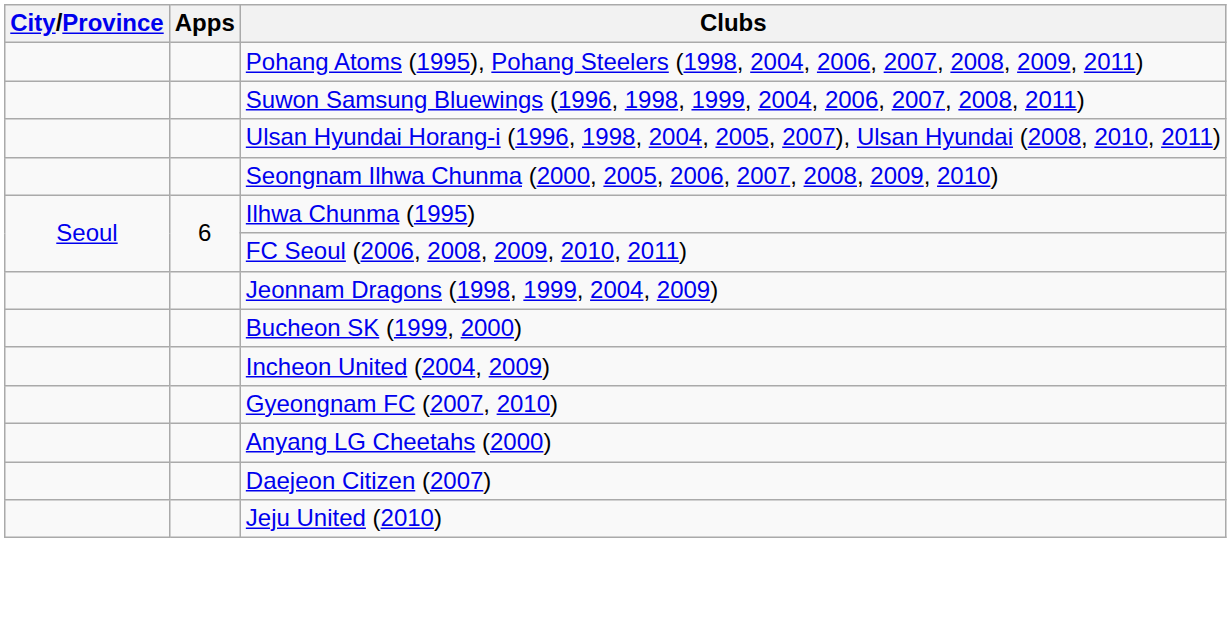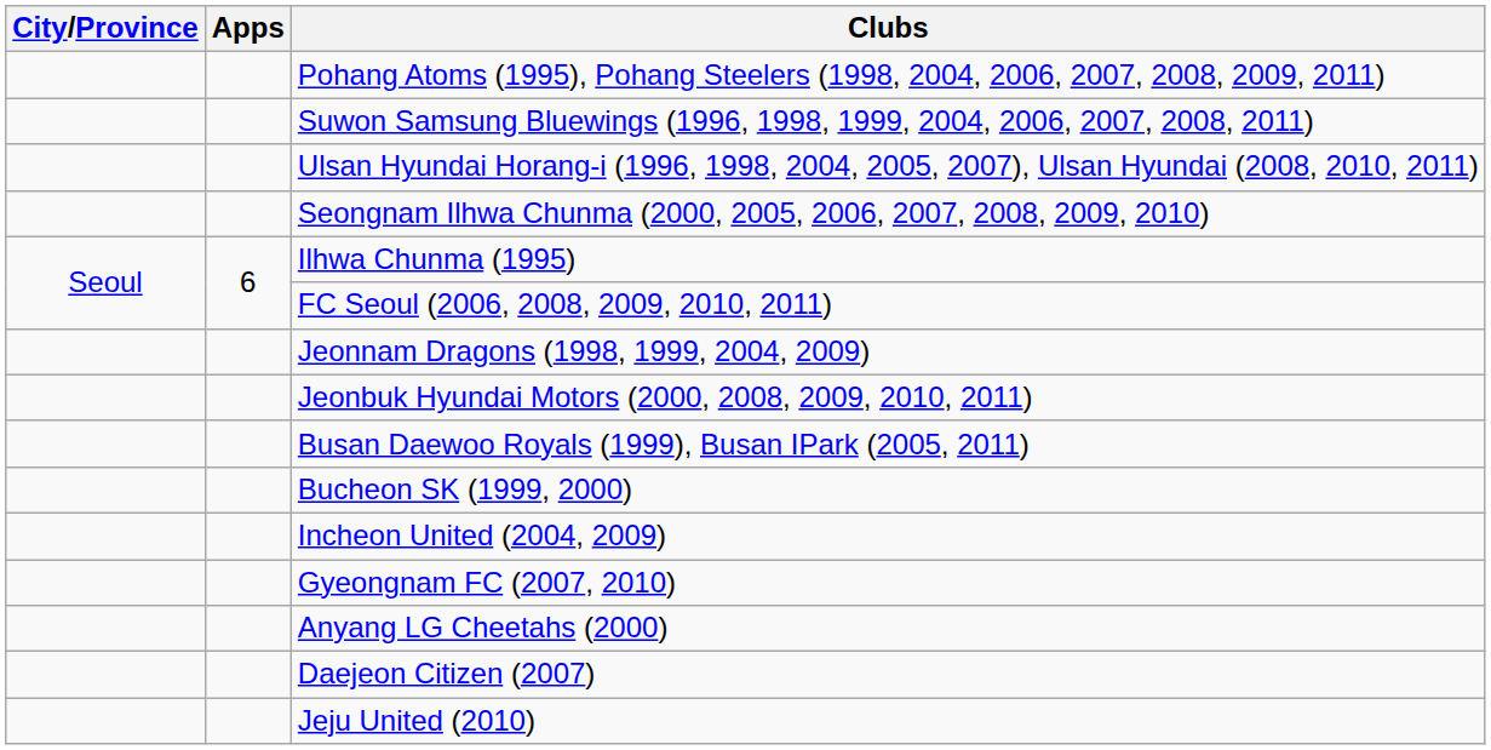 <table class="wikitable">
 <tr>
 <th><a href='#'>City</a>/<a href='#'>Province</a></th>
 <th>Apps</th>
 <th>Clubs</th>
 </tr>
 <tr>
 <td></td>
 <td></td>
 <td><a href='#'>Pohang Atoms</a> (<a href='#'>1995</a>), <a href='#'>Pohang Steelers</a> (<a href='#'>1998</a>, <a href='#'>2004</a>, <a href='#'>2006</a>, <a href='#'>2007</a>, <a href='#'>2008</a>, <a href='#'>2009</a>, <a href='#'>2011</a>)</td>
 </tr>
 <tr>
 <td></td>
 <td></td>
 <td><a href='#'>Suwon Samsung Bluewings</a> (<a href='#'>1996</a>, <a href='#'>1998</a>, <a href='#'>1999</a>, <a href='#'>2004</a>, <a href='#'>2006</a>, <a href='#'>2007</a>, <a href='#'>2008</a>, <a href='#'>2011</a>)</td>
 </tr>
 <tr>
 <td></td>
 <td></td>
 <td><a href='#'>Ulsan Hyundai Horang-i</a> (<a href='#'>1996</a>, <a href='#'>1998</a>, <a href='#'>2004</a>, <a href='#'>2005</a>, <a href='#'>2007</a>), <a href='#'>Ulsan Hyundai</a> (<a href='#'>2008</a>, <a href='#'>2010</a>, <a href='#'>2011</a>)</td>
 </tr>
 <tr>
 <td></td>
 <td></td>
 <td><a href='#'>Seongnam Ilhwa Chunma</a> (<a href='#'>2000</a>, <a href='#'>2005</a>, <a href='#'>2006</a>, <a href='#'>2007</a>, <a href='#'>2008</a>, <a href='#'>2009</a>, <a href='#'>2010</a>)</td>
 </tr>
 <tr>
 <td rowspan="2" style="text-align:center;"><a href='#'>Seoul</a></td>
 <td rowspan="2" style="text-align:center;">6</td>
 <td><a href='#'>Ilhwa Chunma</a> (<a href='#'>1995</a>)</td>
 </tr>
 <tr>
 <td><a href='#'>FC Seoul</a> (<a href='#'>2006</a>, <a href='#'>2008</a>, <a href='#'>2009</a>, <a href='#'>2010</a>, <a href='#'>2011</a>)</td>
 </tr>
 <tr>
 <td></td>
 <td></td>
 <td><a href='#'>Jeonnam Dragons</a> (<a href='#'>1998</a>, <a href='#'>1999</a>, <a href='#'>2004</a>, <a href='#'>2009</a>)</td>
 </tr>
 <tr>
 <td></td>
 <td></td>
+<td><a href='#'>Jeonbuk Hyundai Motors</a> (<a href='#'>2000</a>, <a href='#'>2008</a>, <a href='#'>2009</a>, <a href='#'>2010</a>, <a href='#'>2011</a>)</td>
+</tr>
+<tr>
+<td></td>
+<td></td>
+<td><a href='#'>Busan Daewoo Royals</a> (<a href='#'>1999</a>), <a href='#'>Busan IPark</a> (<a href='#'>2005</a>, <a href='#'>2011</a>)</td>
+</tr>
+<tr>
+<td></td>
+<td></td>
 <td><a href='#'>Bucheon SK</a> (<a href='#'>1999</a>, <a href='#'>2000</a>)</td>
 </tr>
 <tr>
 <td></td>
 <td></td>
 <td><a href='#'>Incheon United</a> (<a href='#'>2004</a>, <a href='#'>2009</a>)</td>
 </tr>
 <tr>
 <td></td>
 <td></td>
 <td><a href='#'>Gyeongnam FC</a> (<a href='#'>2007</a>, <a href='#'>2010</a>)</td>
 </tr>
 <tr>
 <td></td>
 <td></td>
 <td><a href='#'>Anyang LG Cheetahs</a> (<a href='#'>2000</a>)</td>
 </tr>
 <tr>
 <td></td>
 <td></td>
 <td><a href='#'>Daejeon Citizen</a> (<a href='#'>2007</a>)</td>
 </tr>
 <tr>
 <td></td>
 <td></td>
 <td><a href='#'>Jeju United</a> (<a href='#'>2010</a>)</td>
 </tr>
 </table>
